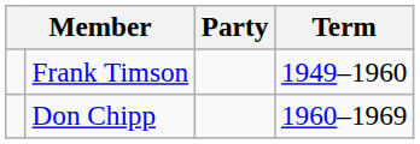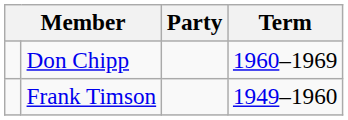 <table class="wikitable">
 <tr>
 <th colspan="2">Member</th>
 <th>Party</th>
 <th>Term</th>
 </tr>
 <tr>
 <td> </td>
+<td><a href='#'>Don Chipp</a></td>
+<td></td>
+<td><a href='#'>1960</a>–1969</td>
+</tr>
+<tr>
+<td> </td>
 <td><a href='#'>Frank Timson</a></td>
 <td></td>
 <td><a href='#'>1949</a>–1960</td>
 </tr>
-<tr>
-<td> </td>
-<td><a href='#'>Don Chipp</a></td>
-<td></td>
-<td><a href='#'>1960</a>–1969</td>
-</tr>
 </table>
